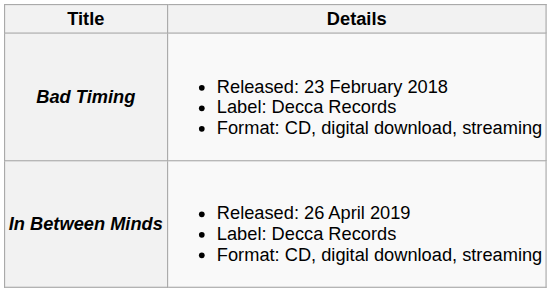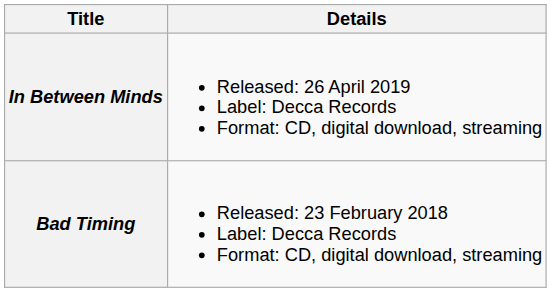 <table class="wikitable plainrowheaders" style="text-align:center;">
 <tr>
 <th scope="col">Title</th>
 <th scope="col">Details</th>
 </tr>
 <tr>
+<th scope="row"><em>In Between Minds</em></th>
+<td style="text-align:left;"><br><ul><li>Released: 26 April 2019</li><li>Label: Decca Records</li><li>Format: CD, digital download, streaming</li></ul></td>
+</tr>
+<tr>
 <th scope="row"><em>Bad Timing</em></th>
 <td style="text-align:left;"><br><ul><li>Released: 23 February 2018</li><li>Label: Decca Records</li><li>Format: CD, digital download, streaming</li></ul></td>
 </tr>
-<tr>
-<th scope="row"><em>In Between Minds</em></th>
-<td style="text-align:left;"><br><ul><li>Released: 26 April 2019</li><li>Label: Decca Records</li><li>Format: CD, digital download, streaming</li></ul></td>
-</tr>
 </table>
